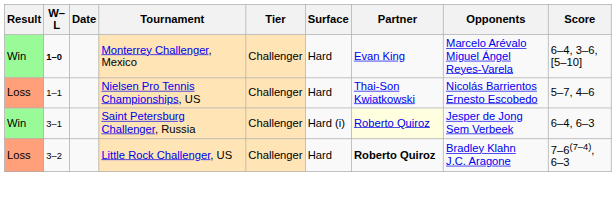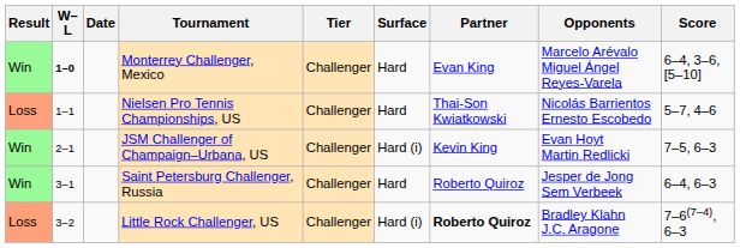 <table class="sortable wikitable">
 <tr>
 <th>Result</th>
 <th class="unsortable">W–L</th>
 <th>Date</th>
 <th>Tournament</th>
 <th>Tier</th>
 <th>Surface</th>
 <th>Partner</th>
 <th>Opponents</th>
 <th class="unsortable">Score</th>
 </tr>
 <tr>
 <td bgcolor=98FB98>Win</td>
 <td><strong><small>1–0</small></strong></td>
 <td><a href='#'></a></td>
 <td style="background:moccasin;"><a href='#'>Monterrey Challenger</a>, Mexico</td>
 <td style="background:moccasin;">Challenger</td>
 <td>Hard</td>
 <td> <a href='#'>Evan King</a></td>
 <td> <a href='#'>Marcelo Arévalo</a><br> <a href='#'>Miguel Ángel Reyes-Varela</a></td>
 <td>6–4, 3–6, [5–10]</td>
 </tr>
 <tr>
 <td bgcolor=FFA07A>Loss</td>
 <td><small>1–1</small></td>
 <td><a href='#'></a></td>
 <td style="background:moccasin;"><a href='#'>Nielsen Pro Tennis Championships</a>, US</td>
 <td style="background:moccasin;">Challenger</td>
 <td>Hard</td>
 <td> <a href='#'>Thai-Son Kwiatkowski</a></td>
 <td> <a href='#'>Nicolás Barrientos</a><br> <a href='#'>Ernesto Escobedo</a></td>
 <td>5–7, 4–6</td>
 </tr>
 <tr>
 <td bgcolor=98FB98>Win</td>
+<td><small>2–1</small></td>
+<td><a href='#'></a></td>
+<td style="background:moccasin;"><a href='#'>JSM Challenger of Champaign–Urbana</a>, US</td>
+<td style="background:moccasin;">Challenger</td>
+<td>Hard (i)</td>
+<td> <a href='#'>Kevin King</a></td>
+<td> <a href='#'>Evan Hoyt</a><br> <a href='#'>Martin Redlicki</a></td>
+<td>7–5, 6–3</td>
+</tr>
+<tr>
+<td bgcolor=98FB98>Win</td>
 <td><small>3–1</small></td>
 <td><a href='#'></a></td>
 <td style="background:moccasin;"><a href='#'>Saint Petersburg Challenger</a>, Russia</td>
 <td style="background:moccasin;">Challenger</td>
-<td>Hard (i)</td>
-<td style="background: lightyellow;"> <a href='#'>Roberto Quiroz</a></td>
+<td>Hard</td>
+<td> <a href='#'>Roberto Quiroz</a></td>
 <td> <a href='#'>Jesper de Jong</a><br> <a href='#'>Sem Verbeek</a></td>
 <td>6–4, 6–3</td>
 </tr>
 <tr>
 <td bgcolor=FFA07A>Loss</td>
 <td><small>3–2</small></td>
 <td><a href='#'></a></td>
 <td style="background:moccasin;"><a href='#'>Little Rock Challenger</a>, US</td>
 <td style="background:moccasin;">Challenger</td>
-<td>Hard</td>
+<td>Hard (i)</td>
 <td><strong> Roberto Quiroz</strong></td>
 <td> <a href='#'>Bradley Klahn</a><br> <a href='#'>J.C. Aragone</a></td>
 <td>7–6<sup>(7–4)</sup>, 6–3</td>
 </tr>
 </table>
